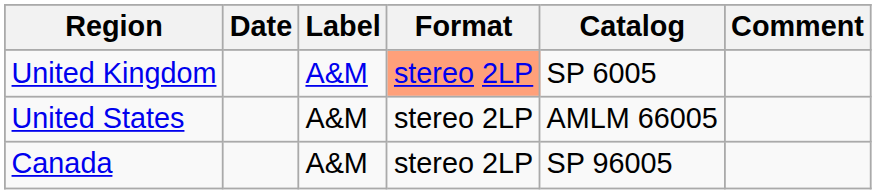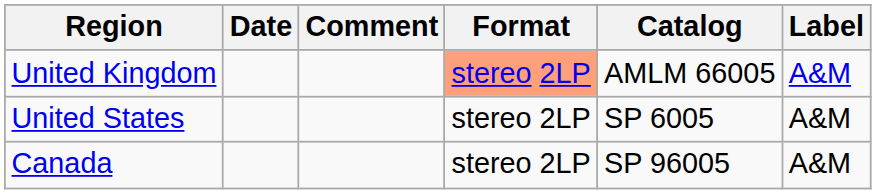 <table class="wikitable">
 <tr>
 <th>Region</th>
 <th>Date</th>
-<th>Label</th>
+<th>Comment</th>
 <th>Format</th>
 <th>Catalog</th>
-<th>Comment</th>
+<th>Label</th>
 </tr>
 <tr>
 <td><a href='#'>United Kingdom</a></td>
 <td></td>
+<td></td>
+<td style="background: lightsalmon;"><a href='#'>stereo</a> <a href='#'>2LP</a></td>
+<td>AMLM 66005</td>
 <td><a href='#'>A&M</a></td>
-<td style="background: lightsalmon;"><a href='#'>stereo</a> <a href='#'>2LP</a></td>
-<td>SP 6005</td>
-<td></td>
 </tr>
 <tr>
 <td><a href='#'>United States</a></td>
 <td></td>
+<td></td>
+<td>stereo 2LP</td>
+<td>SP 6005</td>
 <td>A&M</td>
-<td>stereo 2LP</td>
-<td>AMLM 66005</td>
-<td></td>
 </tr>
 <tr>
 <td><a href='#'>Canada</a></td>
 <td></td>
-<td>A&M</td>
+<td></td>
 <td>stereo 2LP</td>
 <td>SP 96005</td>
-<td></td>
+<td>A&M</td>
 </tr>
 </table>
